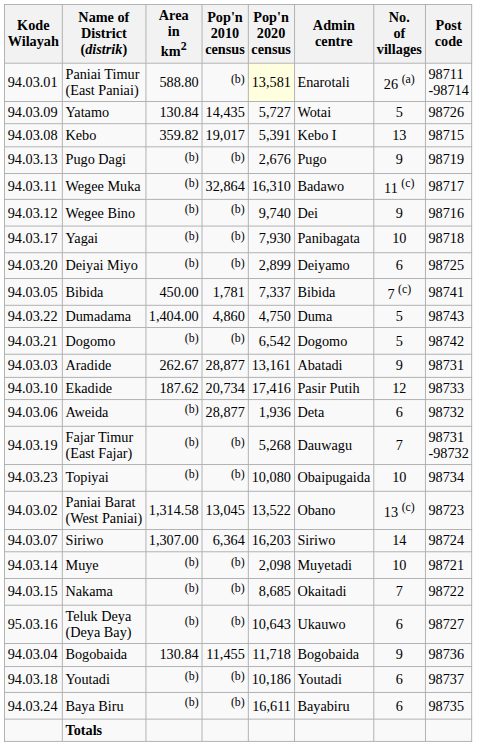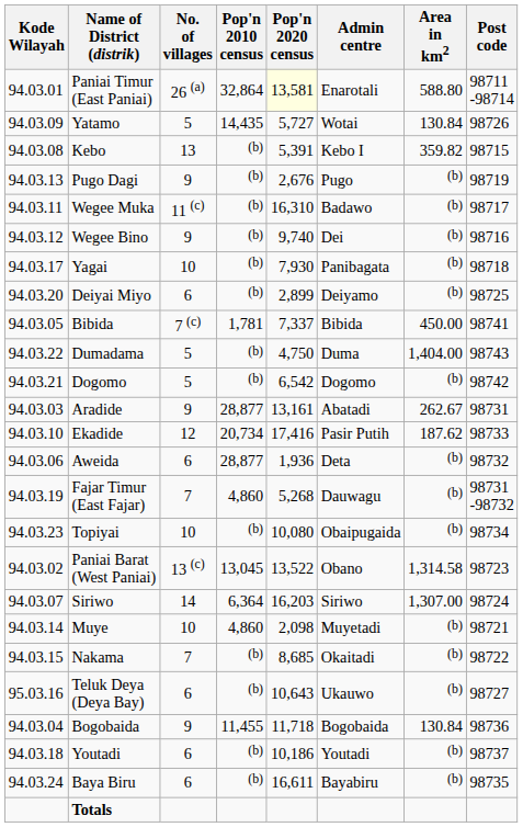 <table class="wikitable">
 <tr>
 <th>Kode <br>Wilayah</th>
 <th>Name of<br>District<br>(<em>distrik</em>)</th>
-<th>Area <br>in <br>km<sup>2</sup></th>
+<th>No.<br>of<br>villages</th>
 <th>Pop'n<br>2010<br>census</th>
 <th>Pop'n<br>2020<br>census</th>
 <th>Admin<br>centre</th>
-<th>No.<br>of<br>villages</th>
+<th>Area <br>in <br>km<sup>2</sup></th>
 <th>Post<br>code</th>
 </tr>
 <tr>
 <td>94.03.01</td>
 <td>Paniai Timur<br>(East Paniai)</td>
-<td align="right">588.80</td>
-<td align="right"><sup>(b)</sup></td>
+<td align="center">26 <sup>(a)</sup></td>
+<td align="right">32,864</td>
 <td align="right" style="background: lightyellow;">13,581</td>
 <td>Enarotali</td>
-<td align="center">26 <sup>(a)</sup></td>
+<td align="right">588.80</td>
 <td>98711<br>-98714</td>
 </tr>
 <tr>
 <td>94.03.09</td>
 <td>Yatamo</td>
-<td align="right">130.84</td>
+<td align="center">5</td>
 <td align="right">14,435</td>
 <td align="right">5,727</td>
 <td>Wotai</td>
-<td align="center">5</td>
+<td align="right">130.84</td>
 <td>98726</td>
 </tr>
 <tr>
 <td>94.03.08</td>
 <td>Kebo</td>
-<td align="right">359.82</td>
-<td align="right">19,017</td>
+<td align="center">13</td>
+<td align="right"><sup>(b)</sup></td>
 <td align="right">5,391</td>
 <td>Kebo I</td>
-<td align="center">13</td>
+<td align="right">359.82</td>
 <td>98715</td>
 </tr>
 <tr>
 <td>94.03.13</td>
 <td>Pugo Dagi</td>
-<td align="right"><sup>(b)</sup></td>
+<td align="center">9</td>
 <td align="right"><sup>(b)</sup></td>
 <td align="right">2,676</td>
 <td>Pugo</td>
-<td align="center">9</td>
+<td align="right"><sup>(b)</sup></td>
 <td>98719</td>
 </tr>
 <tr>
 <td>94.03.11</td>
 <td>Wegee Muka</td>
+<td align="center">11 <sup>(c)</sup></td>
 <td align="right"><sup>(b)</sup></td>
-<td align="right">32,864</td>
 <td align="right">16,310</td>
 <td>Badawo</td>
-<td align="center">11 <sup>(c)</sup></td>
+<td align="right"><sup>(b)</sup></td>
 <td>98717</td>
 </tr>
 <tr>
 <td>94.03.12</td>
 <td>Wegee Bino</td>
-<td align="right"><sup>(b)</sup></td>
+<td align="center">9</td>
 <td align="right"><sup>(b)</sup></td>
 <td align="right">9,740</td>
 <td>Dei</td>
-<td align="center">9</td>
+<td align="right"><sup>(b)</sup></td>
 <td>98716</td>
 </tr>
 <tr>
 <td>94.03.17</td>
 <td>Yagai</td>
-<td align="right"><sup>(b)</sup></td>
+<td align="center">10</td>
 <td align="right"><sup>(b)</sup></td>
 <td align="right">7,930</td>
 <td>Panibagata</td>
-<td align="center">10</td>
+<td align="right"><sup>(b)</sup></td>
 <td>98718</td>
 </tr>
 <tr>
 <td>94.03.20</td>
 <td>Deiyai Miyo</td>
-<td align="right"><sup>(b)</sup></td>
+<td align="center">6</td>
 <td align="right"><sup>(b)</sup></td>
 <td align="right">2,899</td>
 <td>Deiyamo</td>
-<td align="center">6</td>
+<td align="right"><sup>(b)</sup></td>
 <td>98725</td>
 </tr>
 <tr>
 <td>94.03.05</td>
 <td>Bibida</td>
-<td align="right">450.00</td>
+<td align="center">7 <sup>(c)</sup></td>
 <td align="right">1,781</td>
 <td align="right">7,337</td>
 <td>Bibida</td>
-<td align="center">7 <sup>(c)</sup></td>
+<td align="right">450.00</td>
 <td>98741</td>
 </tr>
 <tr>
 <td>94.03.22</td>
 <td>Dumadama</td>
-<td align="right">1,404.00</td>
-<td align="right">4,860</td>
+<td align="center">5</td>
+<td align="right"><sup>(b)</sup></td>
 <td align="right">4,750</td>
 <td>Duma</td>
-<td align="center">5</td>
+<td align="right">1,404.00</td>
 <td>98743</td>
 </tr>
 <tr>
 <td>94.03.21</td>
 <td>Dogomo</td>
-<td align="right"><sup>(b)</sup></td>
+<td align="center">5</td>
 <td align="right"><sup>(b)</sup></td>
 <td align="right">6,542</td>
 <td>Dogomo</td>
-<td align="center">5</td>
+<td align="right"><sup>(b)</sup></td>
 <td>98742</td>
 </tr>
 <tr>
 <td>94.03.03</td>
 <td>Aradide</td>
-<td align="right">262.67</td>
+<td align="center">9</td>
 <td align="right">28,877</td>
 <td align="right">13,161</td>
 <td>Abatadi</td>
-<td align="center">9</td>
+<td align="right">262.67</td>
 <td>98731</td>
 </tr>
 <tr>
 <td>94.03.10</td>
 <td>Ekadide</td>
-<td align="right">187.62</td>
+<td align="center">12</td>
 <td align="right">20,734</td>
 <td align="right">17,416</td>
 <td>Pasir Putih</td>
-<td align="center">12</td>
+<td align="right">187.62</td>
 <td>98733</td>
 </tr>
 <tr>
 <td>94.03.06</td>
 <td>Aweida</td>
-<td align="right"><sup>(b)</sup></td>
+<td align="center">6</td>
 <td align="right">28,877</td>
 <td align="right">1,936</td>
 <td>Deta</td>
-<td align="center">6</td>
+<td align="right"><sup>(b)</sup></td>
 <td>98732</td>
 </tr>
 <tr>
 <td>94.03.19</td>
 <td>Fajar Timur <br>(East Fajar)</td>
-<td align="right"><sup>(b)</sup></td>
-<td align="right"><sup>(b)</sup></td>
+<td align="center">7</td>
+<td align="right">4,860</td>
 <td align="right">5,268</td>
 <td>Dauwagu</td>
-<td align="center">7</td>
+<td align="right"><sup>(b)</sup></td>
 <td>98731<br>-98732</td>
 </tr>
 <tr>
 <td>94.03.23</td>
 <td>Topiyai</td>
-<td align="right"><sup>(b)</sup></td>
+<td align="center">10</td>
 <td align="right"><sup>(b)</sup></td>
 <td align="right">10,080</td>
 <td>Obaipugaida</td>
-<td align="center">10</td>
+<td align="right"><sup>(b)</sup></td>
 <td>98734</td>
 </tr>
 <tr>
 <td>94.03.02</td>
 <td>Paniai Barat<br>(West Paniai)</td>
-<td align="right">1,314.58</td>
+<td align="center">13 <sup>(c)</sup></td>
 <td align="right">13,045</td>
 <td align="right">13,522</td>
 <td>Obano</td>
-<td align="center">13 <sup>(c)</sup></td>
+<td align="right">1,314.58</td>
 <td>98723</td>
 </tr>
 <tr>
 <td>94.03.07</td>
 <td>Siriwo</td>
-<td align="right">1,307.00</td>
+<td align="center">14</td>
 <td align="right">6,364</td>
 <td align="right">16,203</td>
 <td>Siriwo</td>
-<td align="center">14</td>
+<td align="right">1,307.00</td>
 <td>98724</td>
 </tr>
 <tr>
 <td>94.03.14</td>
 <td>Muye</td>
-<td align="right"><sup>(b)</sup></td>
-<td align="right"><sup>(b)</sup></td>
+<td align="center">10</td>
+<td align="right">4,860</td>
 <td align="right">2,098</td>
 <td>Muyetadi</td>
-<td align="center">10</td>
+<td align="right"><sup>(b)</sup></td>
 <td>98721</td>
 </tr>
 <tr>
 <td>94.03.15</td>
 <td>Nakama</td>
-<td align="right"><sup>(b)</sup></td>
+<td align="center">7</td>
 <td align="right"><sup>(b)</sup></td>
 <td align="right">8,685</td>
 <td>Okaitadi</td>
-<td align="center">7</td>
+<td align="right"><sup>(b)</sup></td>
 <td>98722</td>
 </tr>
 <tr>
 <td>95.03.16</td>
 <td>Teluk Deya <br>(Deya Bay)</td>
-<td align="right"><sup>(b)</sup></td>
+<td align="center">6</td>
 <td align="right"><sup>(b)</sup></td>
 <td align="right">10,643</td>
 <td>Ukauwo</td>
-<td align="center">6</td>
+<td align="right"><sup>(b)</sup></td>
 <td>98727</td>
 </tr>
 <tr>
 <td>94.03.04</td>
 <td>Bogobaida</td>
-<td align="right">130.84</td>
+<td align="center">9</td>
 <td align="right">11,455</td>
 <td align="right">11,718</td>
 <td>Bogobaida</td>
-<td align="center">9</td>
+<td align="right">130.84</td>
 <td>98736</td>
 </tr>
 <tr>
 <td>94.03.18</td>
 <td>Youtadi</td>
-<td align="right"><sup>(b)</sup></td>
+<td align="center">6</td>
 <td align="right"><sup>(b)</sup></td>
 <td align="right">10,186</td>
 <td>Youtadi</td>
-<td align="center">6</td>
+<td align="right"><sup>(b)</sup></td>
 <td>98737</td>
 </tr>
 <tr>
 <td>94.03.24</td>
 <td>Baya Biru</td>
-<td align="right"><sup>(b)</sup></td>
+<td align="center">6</td>
 <td align="right"><sup>(b)</sup></td>
 <td align="right">16,611</td>
 <td>Bayabiru</td>
-<td align="center">6</td>
+<td align="right"><sup>(b)</sup></td>
 <td>98735</td>
 </tr>
 <tr>
 <td></td>
 <td><strong>Totals</strong></td>
-<td align="right"></td>
+<td align="center"></td>
 <td align="right"></td>
 <td align="right"></td>
 <td></td>
-<td align="center"></td>
+<td align="right"></td>
 <td></td>
 </tr>
 </table>
